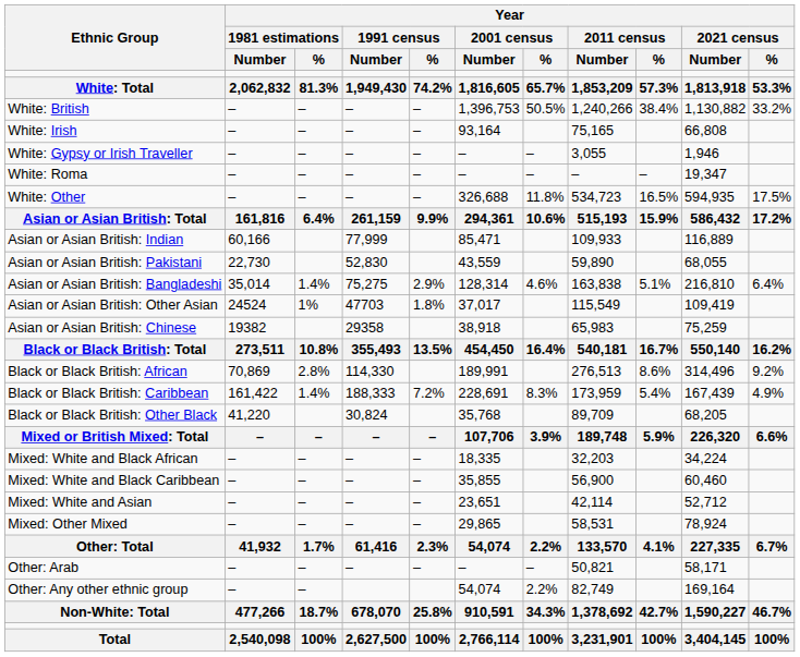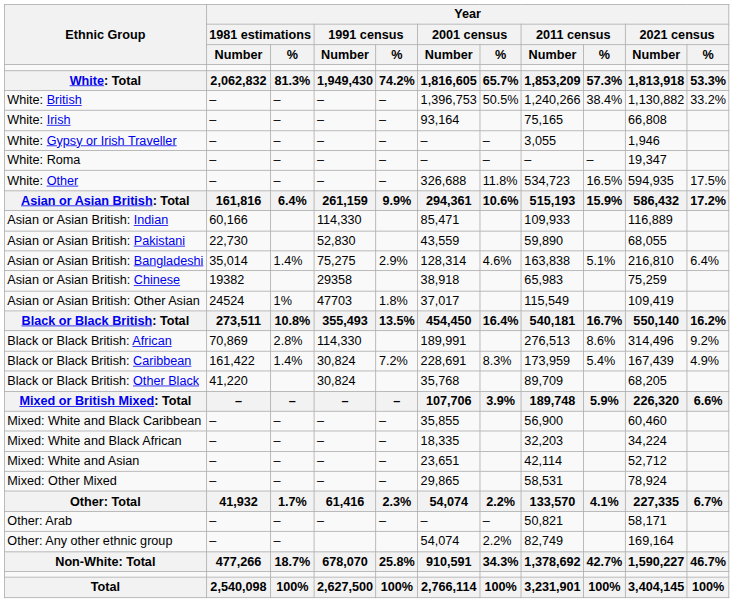 <table class="wikitable sortable">
 <tr>
 <th rowspan="3">Ethnic Group</th>
 <th colspan="10">Year</th>
 </tr>
 <tr>
 <th colspan="2">1981 estimations</th>
 <th colspan="2" scope="col">1991 census</th>
 <th colspan="2" scope="col">2001 census</th>
 <th colspan="2" scope="col">2011 census</th>
 <th colspan="2">2021 census</th>
 </tr>
 <tr>
 <th>Number</th>
 <th>%</th>
 <th scope="col">Number</th>
 <th scope="col">%</th>
 <th scope="col">Number</th>
 <th scope="col">%</th>
 <th scope="col">Number</th>
 <th scope="col">%</th>
 <th>Number</th>
 <th>%</th>
 </tr>
 <tr>
 <td></td>
 <td></td>
 <td></td>
 <td></td>
 <td></td>
 <td></td>
 <td></td>
 <td></td>
 <td></td>
 <td></td>
 <td></td>
 </tr>
 <tr>
 <th scope="row"><a href='#'>White</a>: Total</th>
 <th>2,062,832</th>
 <th>81.3%</th>
 <th>1,949,430</th>
 <th>74.2%</th>
 <th>1,816,605</th>
 <th>65.7%</th>
 <th>1,853,209</th>
 <th>57.3%</th>
 <th>1,813,918</th>
 <th>53.3%</th>
 </tr>
 <tr>
 <td scope="row">White: <a href='#'>British</a></td>
 <td>–</td>
 <td>–</td>
 <td>–</td>
 <td>–</td>
 <td>1,396,753</td>
 <td>50.5%</td>
 <td>1,240,266</td>
 <td>38.4%</td>
 <td>1,130,882</td>
 <td>33.2%</td>
 </tr>
 <tr>
 <td scope="row">White: <a href='#'>Irish</a></td>
 <td>–</td>
 <td>–</td>
 <td>–</td>
 <td>–</td>
 <td>93,164</td>
 <td></td>
 <td>75,165</td>
 <td></td>
 <td>66,808</td>
 <td></td>
 </tr>
 <tr>
 <td scope="row">White: <a href='#'>Gypsy or Irish Traveller</a></td>
 <td>–</td>
 <td>–</td>
 <td>–</td>
 <td>–</td>
 <td>–</td>
 <td>–</td>
 <td>3,055</td>
 <td></td>
 <td>1,946</td>
 <td></td>
 </tr>
 <tr>
 <td>White: Roma</td>
 <td>–</td>
 <td>–</td>
 <td>–</td>
 <td>–</td>
 <td>–</td>
 <td>–</td>
 <td>–</td>
 <td>–</td>
 <td>19,347</td>
 <td></td>
 </tr>
 <tr>
 <td scope="row">White: <a href='#'>Other</a></td>
 <td>–</td>
 <td>–</td>
 <td>–</td>
 <td>–</td>
 <td>326,688</td>
 <td>11.8%</td>
 <td>534,723</td>
 <td>16.5%</td>
 <td>594,935</td>
 <td>17.5%</td>
 </tr>
 <tr>
 <th scope="row"><a href='#'>Asian or Asian British</a>: Total</th>
 <th>161,816</th>
 <th>6.4%</th>
 <th>261,159</th>
 <th>9.9%</th>
 <th>294,361</th>
 <th>10.6%</th>
 <th>515,193</th>
 <th>15.9%</th>
 <th>586,432</th>
 <th>17.2%</th>
 </tr>
 <tr>
 <td scope="row">Asian or Asian British: <a href='#'>Indian</a></td>
 <td>60,166</td>
 <td></td>
-<td>77,999</td>
+<td>114,330</td>
 <td></td>
 <td>85,471</td>
 <td></td>
 <td>109,933</td>
 <td></td>
 <td>116,889</td>
 <td></td>
 </tr>
 <tr>
 <td scope="row">Asian or Asian British: <a href='#'>Pakistani</a></td>
 <td>22,730</td>
 <td></td>
 <td>52,830</td>
 <td></td>
 <td>43,559</td>
 <td></td>
 <td>59,890</td>
 <td></td>
 <td>68,055</td>
 <td></td>
 </tr>
 <tr>
 <td scope="row">Asian or Asian British: <a href='#'>Bangladeshi</a></td>
 <td>35,014</td>
 <td>1.4%</td>
 <td>75,275</td>
 <td>2.9%</td>
 <td>128,314</td>
 <td>4.6%</td>
 <td>163,838</td>
 <td>5.1%</td>
 <td>216,810</td>
 <td>6.4%</td>
 </tr>
 <tr>
+<td scope="row">Asian or Asian British: <a href='#'>Chinese</a></td>
+<td>19382</td>
+<td></td>
+<td>29358</td>
+<td></td>
+<td>38,918</td>
+<td></td>
+<td>65,983</td>
+<td></td>
+<td>75,259</td>
+<td></td>
+</tr>
+<tr>
 <td scope="row">Asian or Asian British: Other Asian</td>
 <td>24524</td>
 <td>1%</td>
 <td>47703</td>
 <td>1.8%</td>
 <td>37,017</td>
 <td></td>
 <td>115,549</td>
 <td></td>
 <td>109,419</td>
-<td></td>
-</tr>
-<tr>
-<td scope="row">Asian or Asian British: <a href='#'>Chinese</a></td>
-<td>19382</td>
-<td></td>
-<td>29358</td>
-<td></td>
-<td>38,918</td>
-<td></td>
-<td>65,983</td>
-<td></td>
-<td>75,259</td>
 <td></td>
 </tr>
 <tr>
 <th scope="row"><a href='#'>Black or Black British</a>: Total</th>
 <th>273,511</th>
 <th>10.8%</th>
 <th>355,493</th>
 <th>13.5%</th>
 <th>454,450</th>
 <th>16.4%</th>
 <th>540,181</th>
 <th>16.7%</th>
 <th>550,140</th>
 <th>16.2%</th>
 </tr>
 <tr>
 <td scope="row">Black or Black British: <a href='#'>African</a></td>
 <td>70,869</td>
 <td>2.8%</td>
 <td>114,330</td>
 <td></td>
 <td>189,991</td>
 <td></td>
 <td>276,513</td>
 <td>8.6%</td>
 <td>314,496</td>
 <td>9.2%</td>
 </tr>
 <tr>
 <td scope="row">Black or Black British: <a href='#'>Caribbean</a></td>
 <td>161,422</td>
 <td>1.4%</td>
-<td>188,333</td>
+<td>30,824</td>
 <td>7.2%</td>
 <td>228,691</td>
 <td>8.3%</td>
 <td>173,959</td>
 <td>5.4%</td>
 <td>167,439</td>
 <td>4.9%</td>
 </tr>
 <tr>
 <td scope="row">Black or Black British: <a href='#'>Other Black</a></td>
 <td>41,220</td>
 <td></td>
 <td>30,824</td>
 <td></td>
 <td>35,768</td>
 <td></td>
 <td>89,709</td>
 <td></td>
 <td>68,205</td>
 <td></td>
 </tr>
 <tr>
 <th scope="row"><a href='#'>Mixed or British Mixed</a>: Total</th>
 <th>–</th>
 <th>–</th>
 <th>–</th>
 <th>–</th>
 <th>107,706</th>
 <th>3.9%</th>
 <th>189,748</th>
 <th>5.9%</th>
 <th>226,320</th>
 <th>6.6%</th>
 </tr>
 <tr>
+<td scope="row">Mixed: White and Black Caribbean</td>
+<td>–</td>
+<td>–</td>
+<td>–</td>
+<td>–</td>
+<td>35,855</td>
+<td></td>
+<td>56,900</td>
+<td></td>
+<td>60,460</td>
+<td></td>
+</tr>
+<tr>
 <td scope="row">Mixed: White and Black African</td>
 <td>–</td>
 <td>–</td>
 <td>–</td>
 <td>–</td>
 <td>18,335</td>
 <td></td>
 <td>32,203</td>
 <td></td>
 <td>34,224</td>
-<td></td>
-</tr>
-<tr>
-<td scope="row">Mixed: White and Black Caribbean</td>
-<td>–</td>
-<td>–</td>
-<td>–</td>
-<td>–</td>
-<td>35,855</td>
-<td></td>
-<td>56,900</td>
-<td></td>
-<td>60,460</td>
 <td></td>
 </tr>
 <tr>
 <td scope="row">Mixed: White and Asian</td>
 <td>–</td>
 <td>–</td>
 <td>–</td>
 <td>–</td>
 <td>23,651</td>
 <td></td>
 <td>42,114</td>
 <td></td>
 <td>52,712</td>
 <td></td>
 </tr>
 <tr>
 <td scope="row">Mixed: Other Mixed</td>
 <td>–</td>
 <td>–</td>
 <td>–</td>
 <td>–</td>
 <td>29,865</td>
 <td></td>
 <td>58,531</td>
 <td></td>
 <td>78,924</td>
 <td></td>
 </tr>
 <tr>
 <th scope="row">Other: Total</th>
 <th>41,932</th>
 <th>1.7%</th>
 <th>61,416</th>
 <th>2.3%</th>
 <th>54,074</th>
 <th>2.2%</th>
 <th>133,570</th>
 <th>4.1%</th>
 <th>227,335</th>
 <th>6.7%</th>
 </tr>
 <tr>
 <td scope="row">Other: Arab</td>
 <td>–</td>
 <td>–</td>
 <td>–</td>
 <td>–</td>
 <td>–</td>
 <td>–</td>
 <td>50,821</td>
 <td></td>
 <td>58,171</td>
 <td></td>
 </tr>
 <tr>
 <td scope="row">Other: Any other ethnic group</td>
 <td>–</td>
 <td>–</td>
 <td></td>
 <td></td>
 <td>54,074</td>
 <td>2.2%</td>
 <td>82,749</td>
 <td></td>
 <td>169,164</td>
 <td></td>
 </tr>
 <tr>
 <th>Non-White: Total</th>
 <th>477,266</th>
 <th>18.7%</th>
 <th>678,070</th>
 <th>25.8%</th>
 <th>910,591</th>
 <th>34.3%</th>
 <th>1,378,692</th>
 <th>42.7%</th>
 <th>1,590,227</th>
 <th>46.7%</th>
 </tr>
 <tr>
 <td></td>
 <td></td>
 <td></td>
 <td></td>
 <td></td>
 <td></td>
 <td></td>
 <td></td>
 <td></td>
 <td></td>
 <td></td>
 </tr>
 <tr>
 <th scope="row">Total</th>
 <th>2,540,098</th>
 <th>100%</th>
 <th>2,627,500</th>
 <th>100%</th>
 <th>2,766,114</th>
 <th>100%</th>
 <th>3,231,901</th>
 <th>100%</th>
 <th>3,404,145</th>
 <th>100%</th>
 </tr>
 </table>
